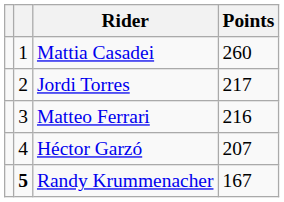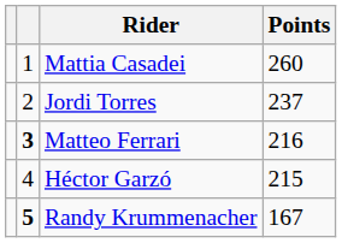 <table class="wikitable" style="font-size: 95%;">
 <tr>
 <th></th>
 <th></th>
 <th>Rider</th>
 <th>Points</th>
 </tr>
 <tr>
 <td></td>
 <td align=center>1</td>
 <td> <a href='#'>Mattia Casadei</a></td>
 <td align=left>260</td>
 </tr>
 <tr>
 <td></td>
 <td align=center>2</td>
 <td> <a href='#'>Jordi Torres</a></td>
-<td align=left>217</td>
+<td align=left>237</td>
 </tr>
 <tr>
 <td></td>
-<td align=center>3</td>
+<td align=center><strong>3</strong></td>
 <td> <a href='#'>Matteo Ferrari</a></td>
 <td align=left>216</td>
 </tr>
 <tr>
 <td></td>
 <td align=center>4</td>
 <td> <a href='#'>Héctor Garzó</a></td>
-<td align=left>207</td>
+<td align=left>215</td>
 </tr>
 <tr>
 <td></td>
 <td align=center><strong>5</strong></td>
 <td> <a href='#'>Randy Krummenacher</a></td>
 <td align=left>167</td>
 </tr>
 </table>
